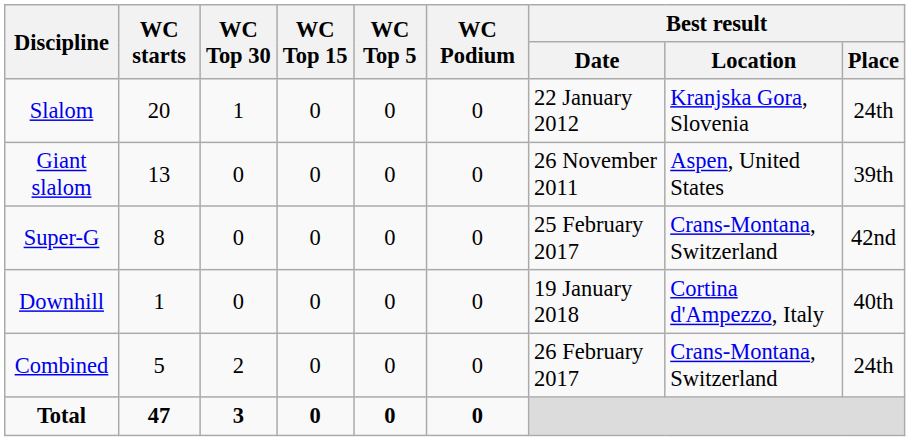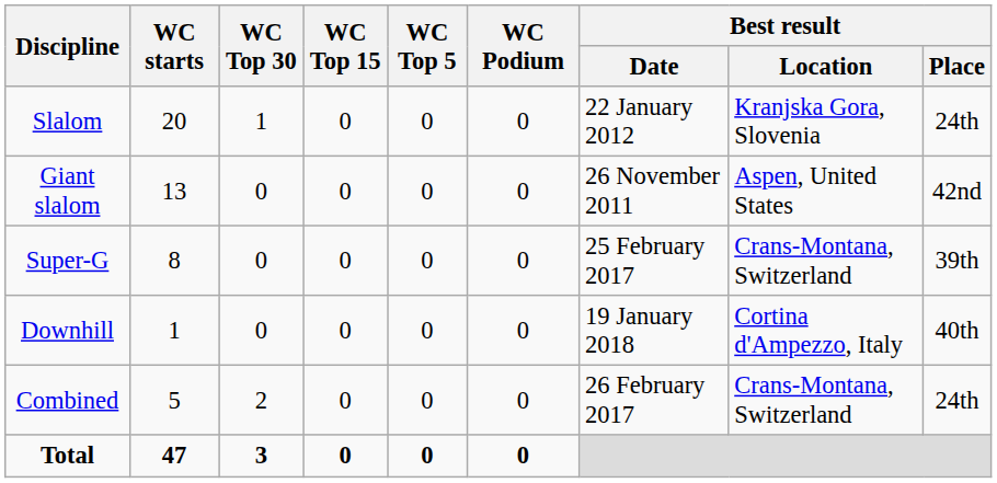 <table class="wikitable" style="text-align:center; font-size:95%;">
 <tr>
 <th rowspan=2>Discipline</th>
 <th rowspan=2>WC starts</th>
 <th rowspan=2>WC Top 30</th>
 <th rowspan=2>WC Top 15</th>
 <th rowspan=2>WC Top 5</th>
 <th rowspan=2>WC Podium</th>
 <th colspan=3>Best result</th>
 </tr>
 <tr>
 <th>Date</th>
 <th>Location</th>
 <th>Place</th>
 </tr>
 <tr>
 <td align=center><a href='#'>Slalom</a></td>
 <td align=center>20</td>
 <td align=center>1</td>
 <td align=center>0</td>
 <td align=center>0</td>
 <td align=center>0</td>
 <td align=left>22 January 2012</td>
 <td align=left> <a href='#'>Kranjska Gora</a>, Slovenia</td>
 <td>24th</td>
 </tr>
 <tr>
 <td align=center><a href='#'>Giant slalom</a></td>
 <td align=center>13</td>
 <td align=center>0</td>
 <td align=center>0</td>
 <td align=center>0</td>
 <td align=center>0</td>
 <td align=left>26 November 2011</td>
 <td align=left> <a href='#'>Aspen</a>, United States</td>
-<td>39th</td>
+<td>42nd</td>
 </tr>
 <tr>
 <td align=center><a href='#'>Super-G</a></td>
 <td align=center>8</td>
 <td align=center>0</td>
 <td align=center>0</td>
 <td align=center>0</td>
 <td align=center>0</td>
 <td align=left>25 February 2017</td>
 <td align=left> <a href='#'>Crans-Montana</a>, Switzerland</td>
-<td>42nd</td>
+<td>39th</td>
 </tr>
 <tr>
 <td align=center><a href='#'>Downhill</a></td>
 <td align=center>1</td>
 <td align=center>0</td>
 <td align=center>0</td>
 <td align=center>0</td>
 <td align=center>0</td>
 <td align=left>19 January 2018</td>
 <td align=left> <a href='#'>Cortina d'Ampezzo</a>, Italy</td>
 <td>40th</td>
 </tr>
 <tr>
 <td align=center><a href='#'>Combined</a></td>
 <td align=center>5</td>
 <td align=center>2</td>
 <td align=center>0</td>
 <td align=center>0</td>
 <td align=center>0</td>
 <td align=left>26 February 2017</td>
 <td align=left> <a href='#'>Crans-Montana</a>, Switzerland</td>
 <td>24th</td>
 </tr>
 <tr>
 <td align=center><strong>Total</strong></td>
 <td align=center><strong>47</strong></td>
 <td align=center><strong>3</strong></td>
 <td align=center><strong>0</strong></td>
 <td align=center><strong>0</strong></td>
 <td align=center><strong>0</strong></td>
 <td colspan=3 bgcolor=#DCDCDC></td>
 </tr>
 </table>
